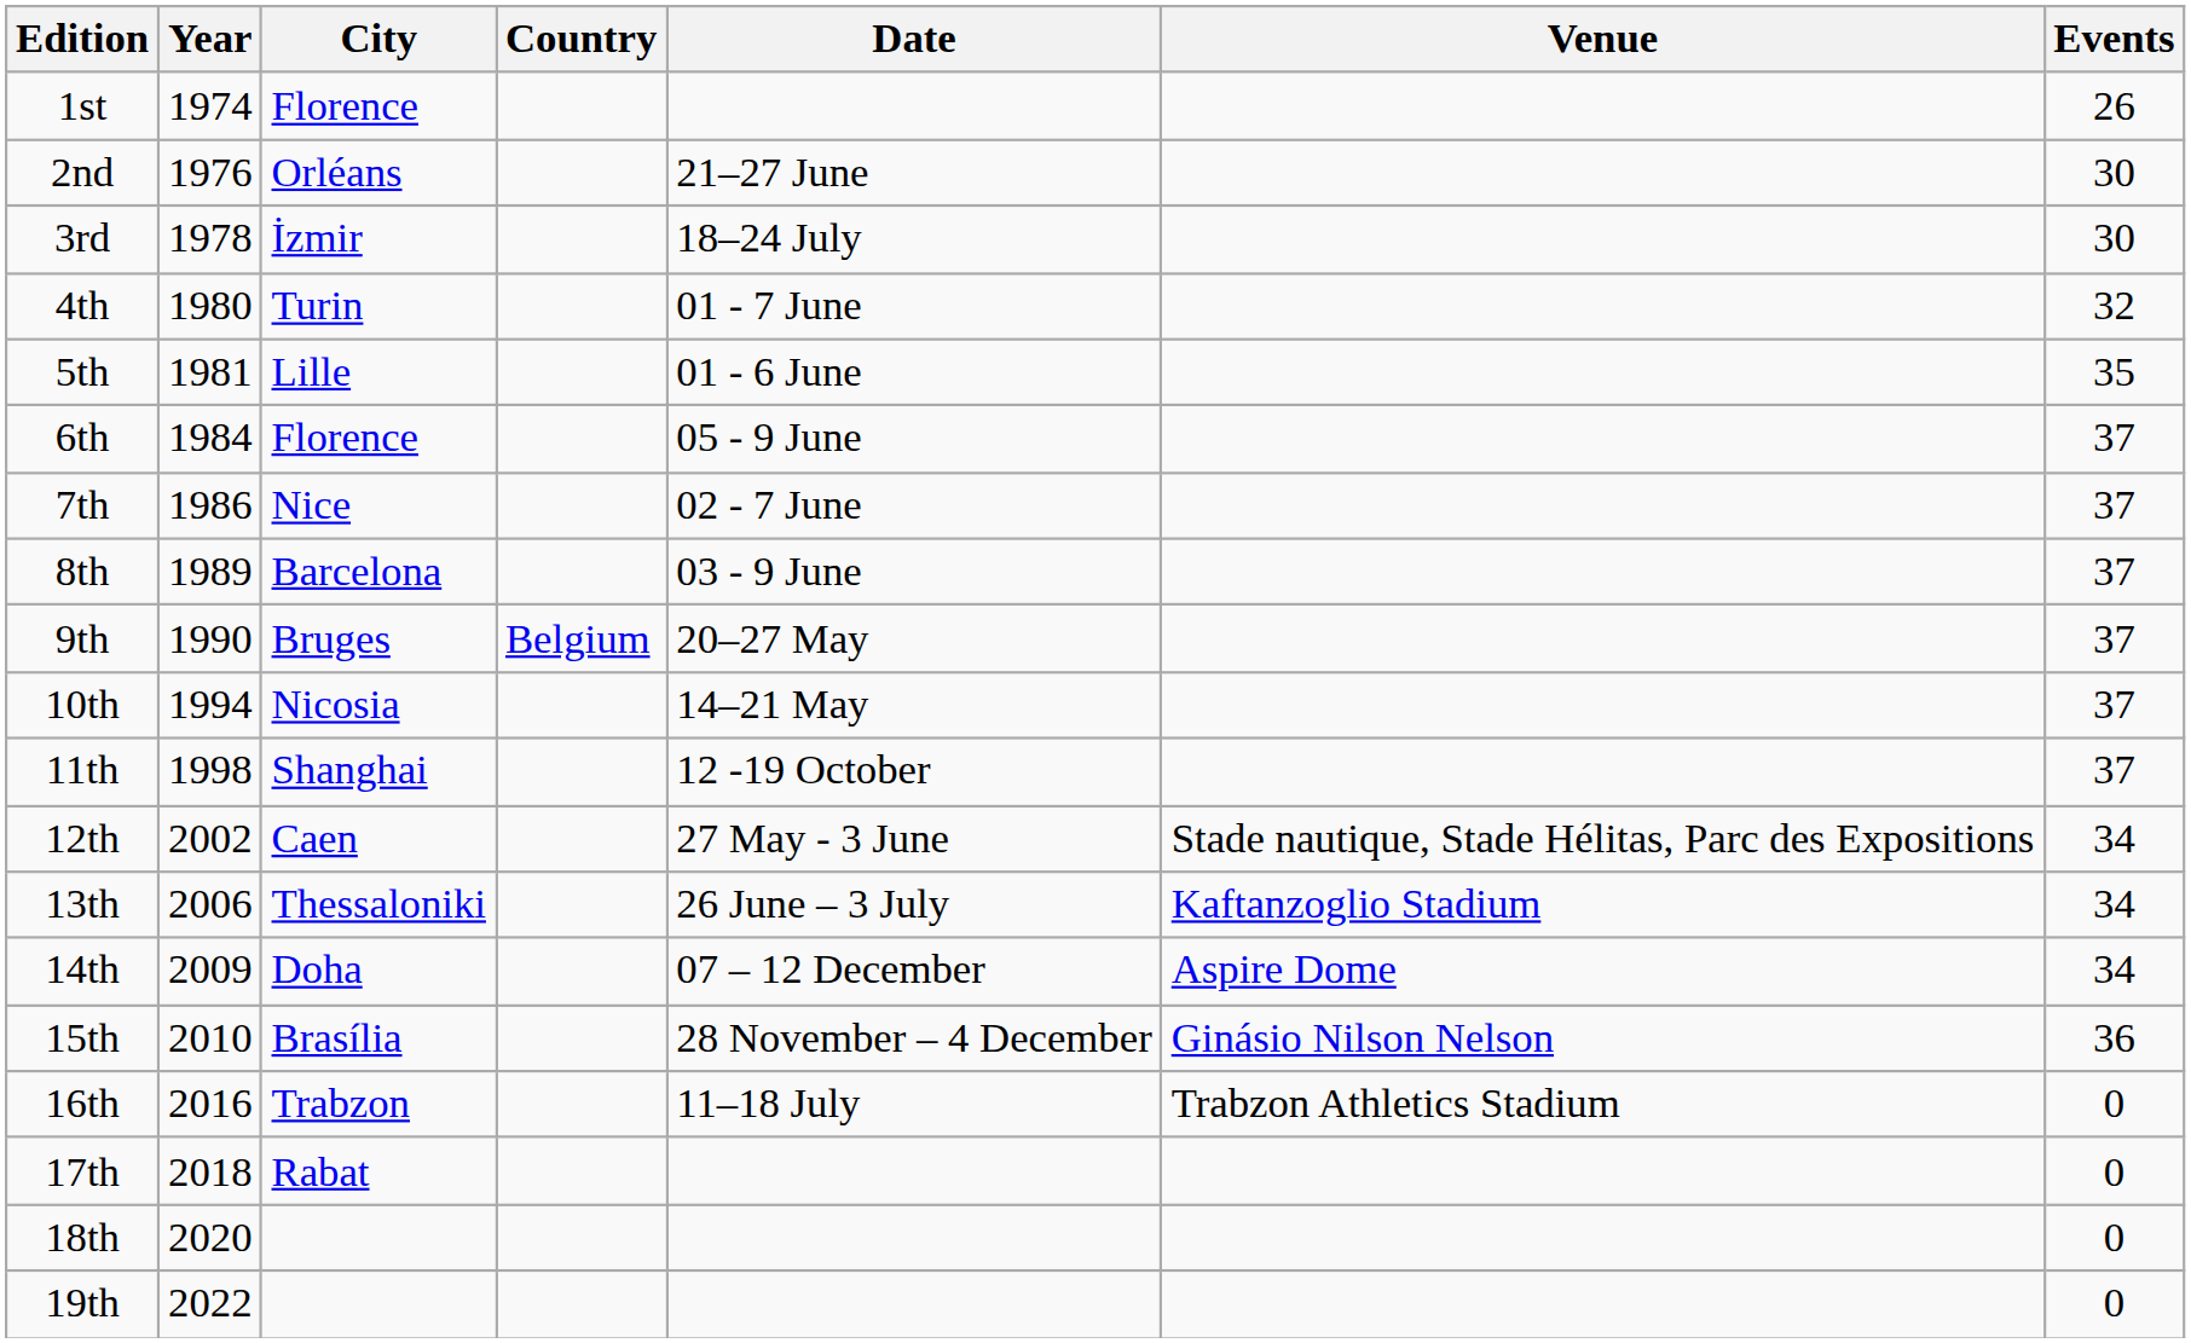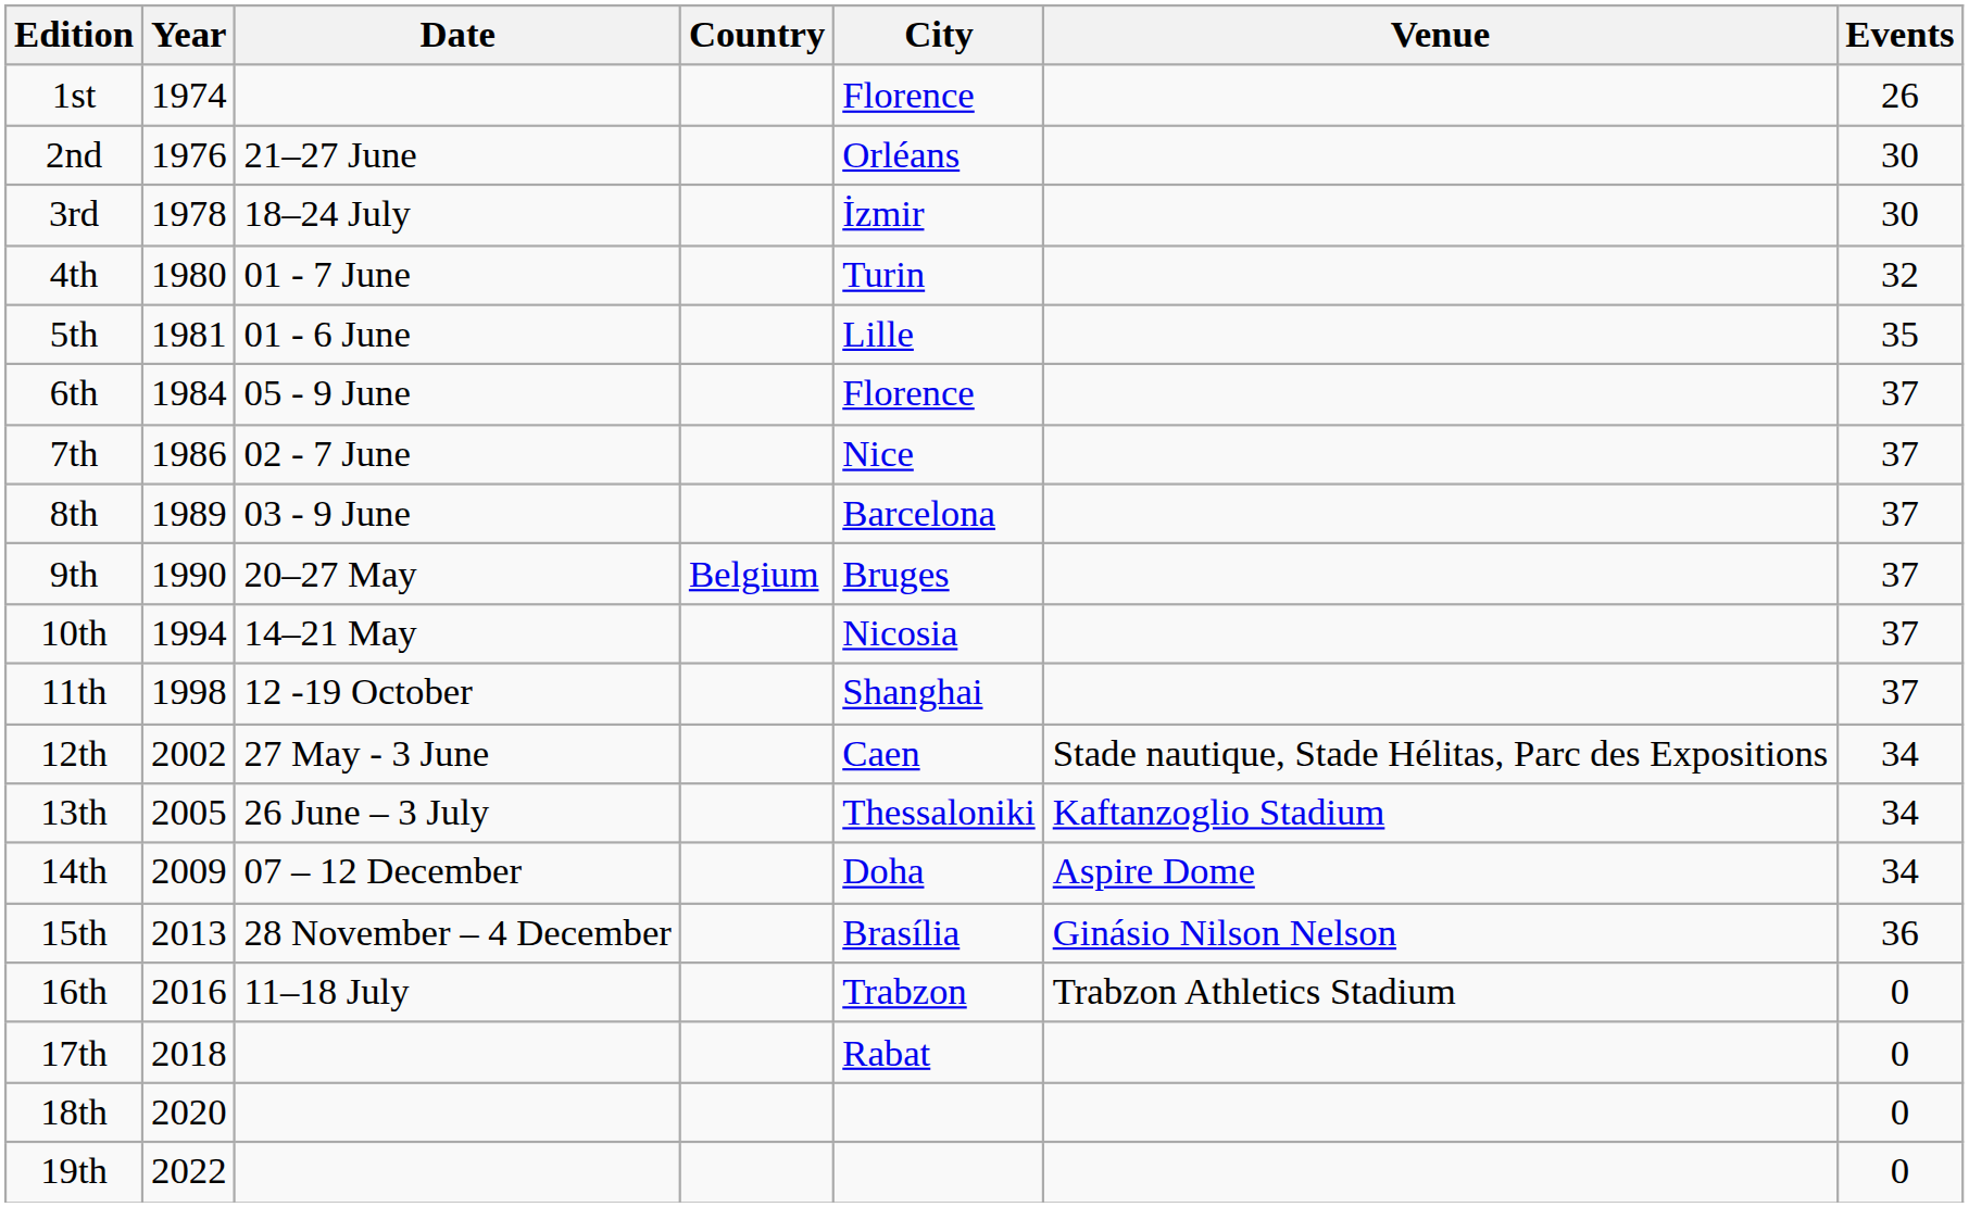 <table class="wikitable">
 <tr>
 <th>Edition</th>
 <th>Year</th>
+<th>Date</th>
+<th>Country</th>
 <th>City</th>
-<th>Country</th>
-<th>Date</th>
 <th>Venue</th>
 <th>Events</th>
 </tr>
 <tr>
 <td align=center>1st</td>
 <td align=center>1974</td>
-<td><a href='#'>Florence</a></td>
 <td></td>
 <td></td>
+<td><a href='#'>Florence</a></td>
 <td></td>
 <td align=center>26</td>
 </tr>
 <tr>
 <td align=center>2nd</td>
 <td align=center>1976</td>
+<td>21–27 June</td>
+<td></td>
 <td><a href='#'>Orléans</a></td>
-<td></td>
-<td>21–27 June</td>
 <td></td>
 <td align=center>30</td>
 </tr>
 <tr>
 <td align=center>3rd</td>
 <td align=center>1978</td>
+<td>18–24 July</td>
+<td></td>
 <td><a href='#'>İzmir</a></td>
-<td></td>
-<td>18–24 July</td>
 <td></td>
 <td align=center>30</td>
 </tr>
 <tr>
 <td align=center>4th</td>
 <td align=center>1980</td>
+<td>01 - 7 June</td>
+<td></td>
 <td><a href='#'>Turin</a></td>
-<td></td>
-<td>01 - 7 June</td>
 <td></td>
 <td align=center>32</td>
 </tr>
 <tr>
 <td align=center>5th</td>
 <td align=center>1981</td>
+<td>01 - 6 June</td>
+<td></td>
 <td><a href='#'>Lille</a></td>
-<td></td>
-<td>01 - 6 June</td>
 <td></td>
 <td align=center>35</td>
 </tr>
 <tr>
 <td align=center>6th</td>
 <td align=center>1984</td>
+<td>05 - 9 June</td>
+<td></td>
 <td><a href='#'>Florence</a></td>
-<td></td>
-<td>05 - 9 June</td>
 <td></td>
 <td align=center>37</td>
 </tr>
 <tr>
 <td align=center>7th</td>
 <td align=center>1986</td>
+<td>02 - 7 June</td>
+<td></td>
 <td><a href='#'>Nice</a></td>
-<td></td>
-<td>02 - 7 June</td>
 <td></td>
 <td align=center>37</td>
 </tr>
 <tr>
 <td align=center>8th</td>
 <td align=center>1989</td>
+<td>03 - 9 June</td>
+<td></td>
 <td><a href='#'>Barcelona</a></td>
-<td></td>
-<td>03 - 9 June</td>
 <td></td>
 <td align=center>37</td>
 </tr>
 <tr>
 <td align=center>9th</td>
 <td align=center>1990</td>
+<td>20–27 May</td>
+<td> <a href='#'>Belgium</a></td>
 <td><a href='#'>Bruges</a></td>
-<td> <a href='#'>Belgium</a></td>
-<td>20–27 May</td>
 <td></td>
 <td align=center>37</td>
 </tr>
 <tr>
 <td align=center>10th</td>
 <td align=center>1994</td>
+<td>14–21 May</td>
+<td></td>
 <td><a href='#'>Nicosia</a></td>
-<td></td>
-<td>14–21 May</td>
 <td></td>
 <td align=center>37</td>
 </tr>
 <tr>
 <td align=center>11th</td>
 <td align=center>1998</td>
+<td>12 -19 October</td>
+<td></td>
 <td><a href='#'>Shanghai</a></td>
-<td></td>
-<td>12 -19 October</td>
 <td></td>
 <td align=center>37</td>
 </tr>
 <tr>
 <td align=center>12th</td>
 <td align=center>2002</td>
+<td>27 May - 3 June</td>
+<td></td>
 <td><a href='#'>Caen</a></td>
-<td></td>
-<td>27 May - 3 June</td>
 <td>Stade nautique, Stade Hélitas, Parc des Expositions</td>
 <td align=center>34</td>
 </tr>
 <tr>
 <td align=center>13th</td>
-<td align=center>2006</td>
+<td align=center>2005</td>
+<td>26 June – 3 July</td>
+<td></td>
 <td><a href='#'>Thessaloniki</a></td>
-<td></td>
-<td>26 June – 3 July</td>
 <td><a href='#'>Kaftanzoglio Stadium</a></td>
 <td align=center>34</td>
 </tr>
 <tr>
 <td align=center>14th</td>
 <td align=center>2009</td>
+<td>07 – 12 December</td>
+<td></td>
 <td><a href='#'>Doha</a></td>
-<td></td>
-<td>07 – 12 December</td>
 <td><a href='#'>Aspire Dome</a></td>
 <td align=center>34</td>
 </tr>
 <tr>
 <td align=center>15th</td>
-<td align=center>2010</td>
+<td align=center>2013</td>
+<td>28 November – 4 December</td>
+<td></td>
 <td><a href='#'>Brasília</a></td>
-<td></td>
-<td>28 November – 4 December</td>
 <td><a href='#'>Ginásio Nilson Nelson</a></td>
 <td align=center>36</td>
 </tr>
 <tr>
 <td align=center>16th</td>
 <td align=center>2016</td>
+<td>11–18 July</td>
+<td></td>
 <td><a href='#'>Trabzon</a></td>
-<td></td>
-<td>11–18 July</td>
 <td>Trabzon Athletics Stadium</td>
 <td align=center>0</td>
 </tr>
 <tr>
 <td align=center>17th</td>
 <td align=center>2018</td>
-<td><a href='#'>Rabat</a></td>
 <td></td>
 <td></td>
+<td><a href='#'>Rabat</a></td>
 <td></td>
 <td align=center>0</td>
 </tr>
 <tr>
 <td align=center>18th</td>
 <td align=center>2020</td>
 <td></td>
 <td></td>
 <td></td>
 <td></td>
 <td align=center>0</td>
 </tr>
 <tr>
 <td align=center>19th</td>
 <td align=center>2022</td>
 <td></td>
 <td></td>
 <td></td>
 <td></td>
 <td align=center>0</td>
 </tr>
 </table>
